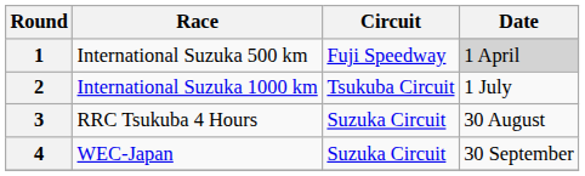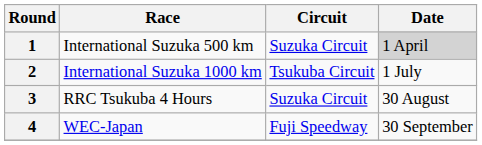 <table class="wikitable" style="font-size: 90%;">
 <tr>
 <th>Round</th>
 <th>Race</th>
 <th>Circuit</th>
 <th>Date</th>
 </tr>
 <tr>
 <th>1</th>
 <td>International Suzuka 500 km</td>
-<td><a href='#'>Fuji Speedway</a></td>
+<td><a href='#'>Suzuka Circuit</a></td>
 <td style="background: lightgrey;">1 April</td>
 </tr>
 <tr>
 <th>2</th>
 <td><a href='#'>International Suzuka 1000 km</a></td>
 <td><a href='#'>Tsukuba Circuit</a></td>
 <td>1 July</td>
 </tr>
 <tr>
 <th>3</th>
 <td>RRC Tsukuba 4 Hours</td>
 <td><a href='#'>Suzuka Circuit</a></td>
 <td>30 August</td>
 </tr>
 <tr>
 <th>4</th>
 <td><a href='#'>WEC-Japan</a></td>
-<td><a href='#'>Suzuka Circuit</a></td>
+<td><a href='#'>Fuji Speedway</a></td>
 <td>30 September</td>
 </tr>
 <tr>
 </tr>
 </table>
